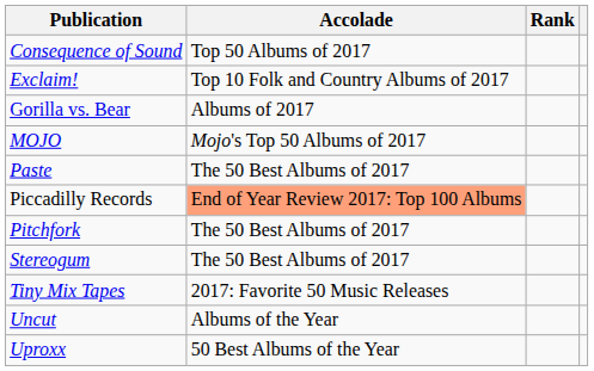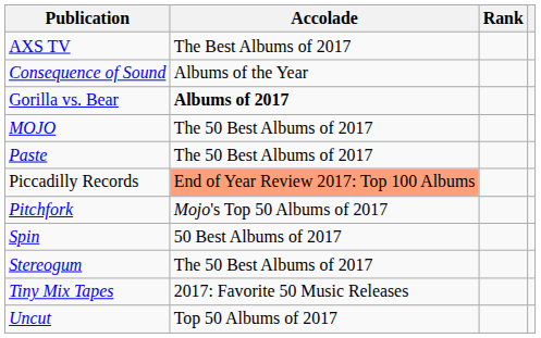 <table class="sortable wikitable">
 <tr>
 <th>Publication</th>
 <th>Accolade</th>
 <th>Rank</th>
 <th class="unsortable"></th>
 </tr>
 <tr>
-<td><em><a href='#'>Consequence of Sound</a></em></td>
-<td>Top 50 Albums of 2017</td>
+<td><a href='#'>AXS TV</a></td>
+<td>The Best Albums of 2017</td>
 <td></td>
 <td></td>
 </tr>
 <tr>
-<td><em><a href='#'>Exclaim!</a></em></td>
-<td>Top 10 Folk and Country Albums of 2017</td>
+<td><em><a href='#'>Consequence of Sound</a></em></td>
+<td>Albums of the Year</td>
 <td></td>
 <td></td>
 </tr>
 <tr>
 <td><a href='#'>Gorilla vs. Bear</a></td>
-<td>Albums of 2017</td>
+<td><strong>Albums of 2017</strong></td>
 <td></td>
 <td></td>
 </tr>
 <tr>
 <td><em><a href='#'>MOJO</a></em></td>
-<td><em>Mojo</em>'s Top 50 Albums of 2017</td>
+<td>The 50 Best Albums of 2017</td>
 <td></td>
 <td></td>
 </tr>
 <tr>
 <td><em><a href='#'>Paste</a></em></td>
 <td>The 50 Best Albums of 2017</td>
 <td></td>
 <td></td>
 </tr>
 <tr>
 <td>Piccadilly Records</td>
 <td style="background: lightsalmon;">End of Year Review 2017: Top 100 Albums</td>
 <td></td>
 <td></td>
 </tr>
 <tr>
 <td><em><a href='#'>Pitchfork</a></em></td>
-<td>The 50 Best Albums of 2017</td>
+<td><em>Mojo</em>'s Top 50 Albums of 2017</td>
+<td></td>
+<td></td>
+</tr>
+<tr>
+<td><em><a href='#'>Spin</a></em></td>
+<td>50 Best Albums of 2017</td>
 <td></td>
 <td></td>
 </tr>
 <tr>
 <td><em><a href='#'>Stereogum</a></em></td>
 <td>The 50 Best Albums of 2017</td>
 <td></td>
 <td></td>
 </tr>
 <tr>
 <td><em><a href='#'>Tiny Mix Tapes</a></em></td>
 <td>2017: Favorite 50 Music Releases</td>
 <td></td>
 <td></td>
 </tr>
 <tr>
 <td><em><a href='#'>Uncut</a></em></td>
-<td>Albums of the Year</td>
-<td></td>
-<td></td>
-</tr>
-<tr>
-<td><em><a href='#'>Uproxx</a></em></td>
-<td>50 Best Albums of the Year</td>
+<td>Top 50 Albums of 2017</td>
 <td></td>
 <td></td>
 </tr>
 </table>
